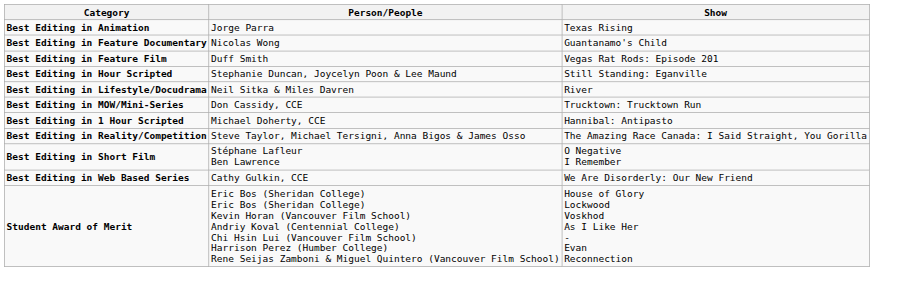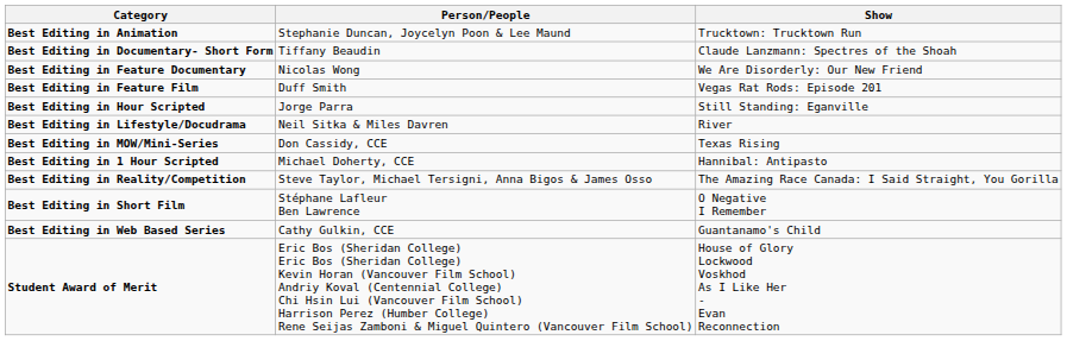 <table class="wikitable mw-collapsible mw-collapsed">
 <tr>
 <th>Category</th>
 <th>Person/People</th>
 <th>Show</th>
 </tr>
 <tr>
 <td><strong>Best Editing in Animation</strong></td>
-<td>Jorge Parra</td>
-<td>Texas Rising</td>
+<td>Stephanie Duncan,  Joycelyn Poon & Lee Maund</td>
+<td>Trucktown: Trucktown Run</td>
+</tr>
+<tr>
+<td><strong>Best Editing in Documentary- Short Form</strong></td>
+<td>Tiffany Beaudin</td>
+<td>Claude Lanzmann: Spectres of the Shoah</td>
 </tr>
 <tr>
 <td><strong>Best Editing in Feature Documentary</strong></td>
 <td>Nicolas Wong</td>
-<td>Guantanamo's Child</td>
+<td>We Are Disorderly: Our New Friend</td>
 </tr>
 <tr>
 <td><strong>Best Editing in Feature Film</strong></td>
 <td>Duff Smith</td>
 <td>Vegas Rat Rods: Episode 201</td>
 </tr>
 <tr>
 <td><strong>Best Editing in  Hour Scripted</strong></td>
-<td>Stephanie Duncan,  Joycelyn Poon & Lee Maund</td>
+<td>Jorge Parra</td>
 <td>Still Standing: Eganville</td>
 </tr>
 <tr>
 <td><strong>Best Editing in Lifestyle/Docudrama</strong></td>
 <td>Neil Sitka & Miles Davren</td>
 <td>River</td>
 </tr>
 <tr>
 <td><strong>Best Editing in MOW/Mini-Series</strong></td>
 <td>Don Cassidy, CCE</td>
-<td>Trucktown: Trucktown Run</td>
+<td>Texas Rising</td>
 </tr>
 <tr>
 <td><strong>Best Editing in 1 Hour Scripted</strong></td>
 <td>Michael Doherty, CCE</td>
 <td>Hannibal: Antipasto</td>
 </tr>
 <tr>
 <td><strong>Best Editing in Reality/Competition</strong></td>
 <td>Steve Taylor,  Michael Tersigni,  Anna Bigos &  James Osso</td>
 <td>The Amazing Race Canada: I Said Straight, You Gorilla</td>
 </tr>
 <tr>
 <td><strong>Best Editing in Short Film</strong></td>
 <td>Stéphane Lafleur<br>Ben Lawrence</td>
 <td>O Negative<br>I Remember</td>
 </tr>
 <tr>
 <td><strong>Best Editing in Web Based Series</strong></td>
 <td>Cathy Gulkin, CCE</td>
-<td>We Are Disorderly: Our New Friend</td>
+<td>Guantanamo's Child</td>
 </tr>
 <tr>
 <td><strong>Student Award of Merit</strong></td>
 <td>Eric Bos (Sheridan College)<br>Eric Bos (Sheridan College)<br>Kevin Horan (Vancouver Film School)<br>Andriy Koval (Centennial College)<br>Chi Hsin Lui (Vancouver Film School)<br>Harrison Perez (Humber College)<br>Rene Seijas Zamboni & Miguel Quintero (Vancouver Film School)</td>
 <td>House of Glory<br>Lockwood<br>Voskhod<br>As I Like Her<br>-<br>Evan<br>Reconnection</td>
 </tr>
 </table>
